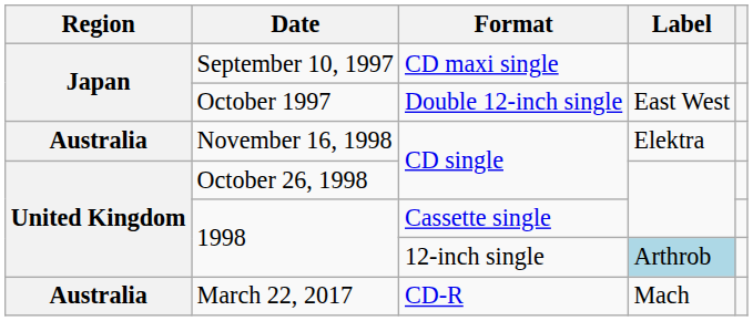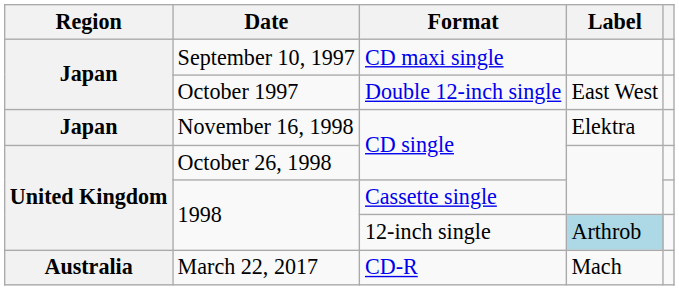 <table class="wikitable plainrowheaders">
 <tr>
 <th scope="col">Region</th>
 <th scope="col">Date</th>
 <th scope="col">Format</th>
 <th scope="col">Label</th>
 <th scope="col"></th>
 </tr>
 <tr>
 <th scope="row" rowspan="2">Japan</th>
 <td>September 10, 1997</td>
 <td><a href='#'>CD maxi single</a></td>
 <td></td>
 <td></td>
 </tr>
 <tr>
 <td>October 1997</td>
 <td><a href='#'>Double 12-inch single</a></td>
 <td>East West</td>
 <td></td>
 </tr>
 <tr>
-<th scope="row">Australia</th>
+<th scope="row">Japan</th>
 <td>November 16, 1998</td>
 <td rowspan="2"><a href='#'>CD single</a></td>
 <td>Elektra</td>
 <td></td>
 </tr>
 <tr>
 <th scope="row" rowspan="3">United Kingdom</th>
 <td>October 26, 1998</td>
 <td rowspan="2"></td>
 <td></td>
 </tr>
 <tr>
 <td rowspan="2">1998</td>
 <td><a href='#'>Cassette single</a></td>
 <td></td>
 </tr>
 <tr>
 <td>12-inch single</td>
 <td style="background: lightblue;">Arthrob</td>
 <td></td>
 </tr>
 <tr>
 <th scope="row">Australia</th>
 <td>March 22, 2017</td>
 <td><a href='#'>CD-R</a></td>
 <td>Mach</td>
 <td></td>
 </tr>
 </table>
